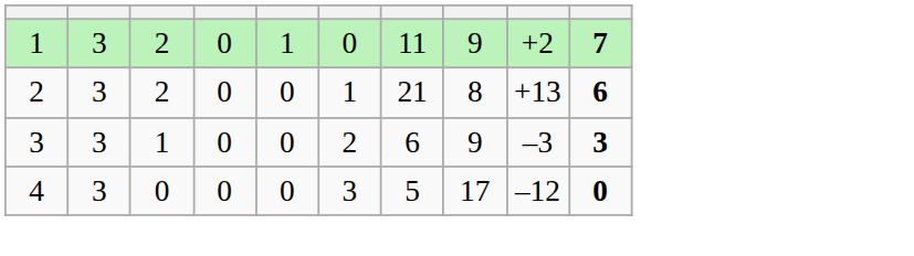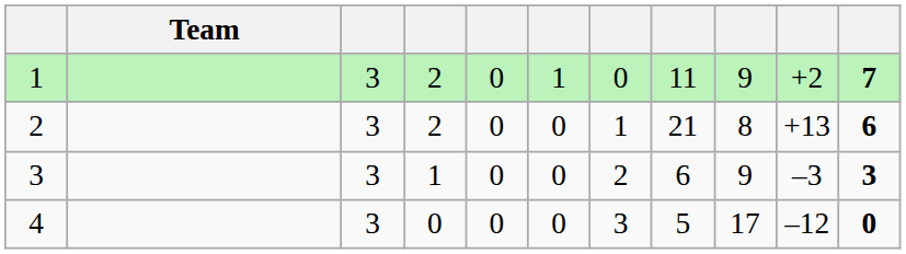 <table class="wikitable" style="text-align: center; font-size: 97%;">
 <tr>
 <th width="25"></th>
+<th width="135">Team</th>
 <th width="25"></th>
 <th width="25"></th>
 <th width="25"></th>
 <th width="25"></th>
 <th width="25"></th>
 <th width="25"></th>
 <th width="25"></th>
 <th width="25"></th>
 <th width="25"></th>
 </tr>
 <tr style="background-color: #bbf3bb;">
 <td>1</td>
+<td align=left></td>
 <td>3</td>
 <td>2</td>
 <td>0</td>
 <td>1</td>
 <td>0</td>
 <td>11</td>
 <td>9</td>
 <td>+2</td>
 <td><strong>7</strong></td>
 </tr>
 <tr>
 <td>2</td>
+<td align=left></td>
 <td>3</td>
 <td>2</td>
 <td>0</td>
 <td>0</td>
 <td>1</td>
 <td>21</td>
 <td>8</td>
 <td>+13</td>
 <td><strong>6</strong></td>
 </tr>
 <tr>
 <td>3</td>
+<td align=left></td>
 <td>3</td>
 <td>1</td>
 <td>0</td>
 <td>0</td>
 <td>2</td>
 <td>6</td>
 <td>9</td>
 <td>–3</td>
 <td><strong>3</strong></td>
 </tr>
 <tr>
 <td>4</td>
+<td align=left></td>
 <td>3</td>
 <td>0</td>
 <td>0</td>
 <td>0</td>
 <td>3</td>
 <td>5</td>
 <td>17</td>
 <td>–12</td>
 <td><strong>0</strong></td>
 </tr>
 </table>
